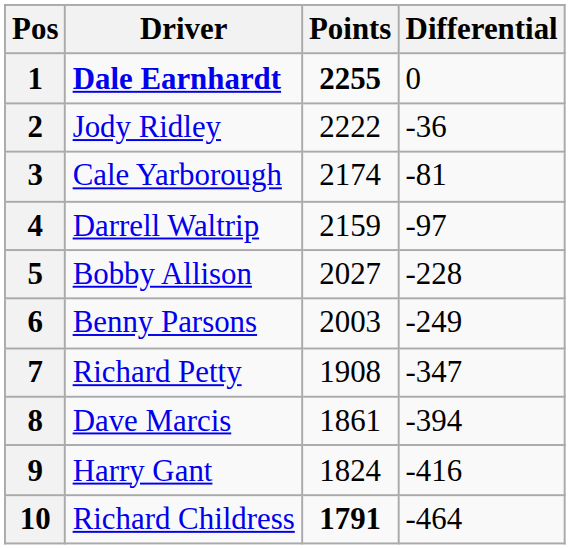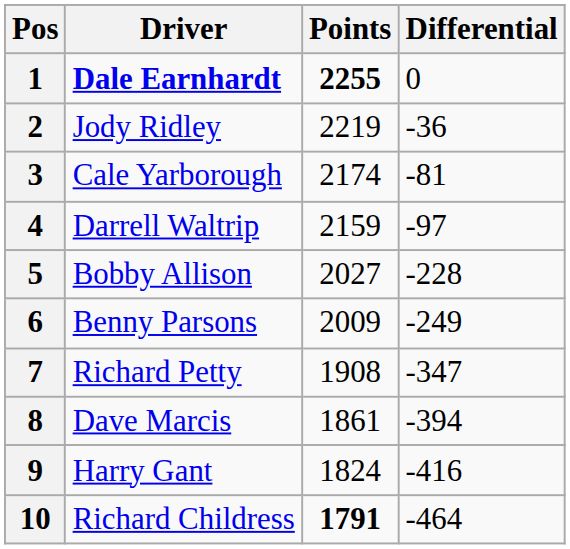 <table class="wikitable">
 <tr>
 <th>Pos</th>
 <th>Driver</th>
 <th>Points</th>
 <th>Differential</th>
 </tr>
 <tr>
 <th>1 </th>
 <td><strong><a href='#'>Dale Earnhardt</a></strong></td>
 <td style="text-align:center;"><strong>2255</strong></td>
 <td>0</td>
 </tr>
 <tr>
 <th>2 </th>
 <td><a href='#'>Jody Ridley</a></td>
-<td style="text-align:center;">2222</td>
+<td style="text-align:center;">2219</td>
 <td>-36</td>
 </tr>
 <tr>
 <th>3 </th>
 <td><a href='#'>Cale Yarborough</a></td>
 <td style="text-align:center;">2174</td>
 <td>-81</td>
 </tr>
 <tr>
 <th>4 </th>
 <td><a href='#'>Darrell Waltrip</a></td>
 <td style="text-align:center;">2159</td>
 <td>-97</td>
 </tr>
 <tr>
 <th>5 </th>
 <td><a href='#'>Bobby Allison</a></td>
 <td style="text-align:center;">2027</td>
 <td>-228</td>
 </tr>
 <tr>
 <th>6 </th>
 <td><a href='#'>Benny Parsons</a></td>
-<td style="text-align:center;">2003</td>
+<td style="text-align:center;">2009</td>
 <td>-249</td>
 </tr>
 <tr>
 <th>7 </th>
 <td><a href='#'>Richard Petty</a></td>
 <td style="text-align:center;">1908</td>
 <td>-347</td>
 </tr>
 <tr>
 <th>8 </th>
 <td><a href='#'>Dave Marcis</a></td>
 <td style="text-align:center;">1861</td>
 <td>-394</td>
 </tr>
 <tr>
 <th>9 </th>
 <td><a href='#'>Harry Gant</a></td>
 <td style="text-align:center;">1824</td>
 <td>-416</td>
 </tr>
 <tr>
 <th>10 </th>
 <td><a href='#'>Richard Childress</a></td>
 <td style="text-align:center;"><strong>1791</strong></td>
 <td>-464</td>
 </tr>
 </table>
